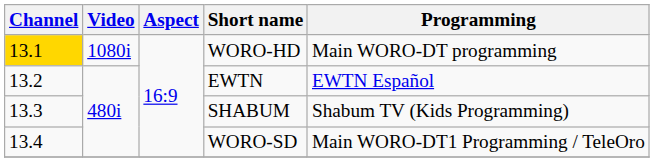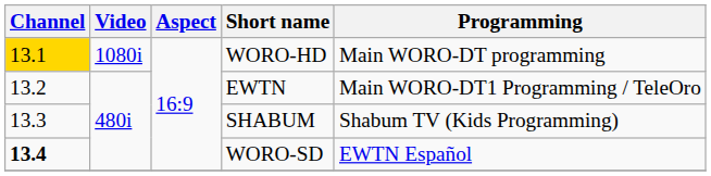 <table class="wikitable">
 <tr>
 <th><a href='#'>Channel</a></th>
 <th><a href='#'>Video</a></th>
 <th><a href='#'>Aspect</a></th>
 <th>Short name</th>
 <th>Programming</th>
 </tr>
 <tr>
 <td style="background: gold;">13.1</td>
 <td><a href='#'>1080i</a></td>
 <td rowspan=4><a href='#'>16:9</a></td>
 <td>WORO-HD</td>
 <td>Main WORO-DT programming</td>
 </tr>
 <tr>
 <td>13.2</td>
 <td rowspan=3><a href='#'>480i</a></td>
 <td>EWTN</td>
-<td><a href='#'>EWTN Español</a></td>
+<td>Main WORO-DT1 Programming / TeleOro</td>
 </tr>
 <tr>
 <td>13.3</td>
 <td>SHABUM</td>
 <td>Shabum TV (Kids Programming)</td>
 </tr>
 <tr>
-<td>13.4</td>
+<td><strong>13.4</strong></td>
 <td>WORO-SD</td>
-<td>Main WORO-DT1 Programming / TeleOro</td>
+<td><a href='#'>EWTN Español</a></td>
 </tr>
 <tr>
 </tr>
 </table>
